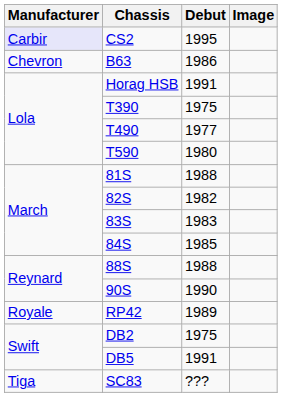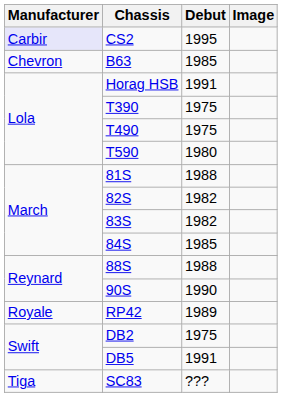 <table class="wikitable">
 <tr>
 <th>Manufacturer</th>
 <th>Chassis</th>
 <th>Debut</th>
 <th>Image</th>
 </tr>
 <tr>
 <td style="background: lavender;"><a href='#'>Carbir</a></td>
 <td><a href='#'>CS2</a></td>
 <td>1995</td>
 <td></td>
 </tr>
 <tr>
 <td><a href='#'>Chevron</a></td>
 <td><a href='#'>B63</a></td>
-<td>1986</td>
+<td>1985</td>
 <td></td>
 </tr>
 <tr>
 <td rowspan="4"><a href='#'>Lola</a></td>
 <td><a href='#'>Horag HSB</a></td>
 <td>1991</td>
 <td></td>
 </tr>
 <tr>
 <td><a href='#'>T390</a></td>
 <td>1975</td>
 <td></td>
 </tr>
 <tr>
 <td><a href='#'>T490</a></td>
-<td>1977</td>
+<td>1975</td>
 <td></td>
 </tr>
 <tr>
 <td><a href='#'>T590</a></td>
 <td>1980</td>
 <td></td>
 </tr>
 <tr>
 <td rowspan="4"><a href='#'>March</a></td>
 <td><a href='#'>81S</a></td>
 <td>1988</td>
 <td></td>
 </tr>
 <tr>
 <td><a href='#'>82S</a></td>
 <td>1982</td>
 <td></td>
 </tr>
 <tr>
 <td><a href='#'>83S</a></td>
-<td>1983</td>
+<td>1982</td>
 <td></td>
 </tr>
 <tr>
 <td><a href='#'>84S</a></td>
 <td>1985</td>
 <td></td>
 </tr>
 <tr>
 <td rowspan="2"><a href='#'>Reynard</a></td>
 <td><a href='#'>88S</a></td>
 <td>1988</td>
 <td></td>
 </tr>
 <tr>
 <td><a href='#'>90S</a></td>
 <td>1990</td>
 <td></td>
 </tr>
 <tr>
 <td><a href='#'>Royale</a></td>
 <td><a href='#'>RP42</a></td>
 <td>1989</td>
 <td></td>
 </tr>
 <tr>
 <td rowspan="2"><a href='#'>Swift</a></td>
 <td><a href='#'>DB2</a></td>
 <td>1975</td>
 <td></td>
 </tr>
 <tr>
 <td><a href='#'>DB5</a></td>
 <td>1991</td>
 <td></td>
 </tr>
 <tr>
 <td><a href='#'>Tiga</a></td>
 <td><a href='#'>SC83</a></td>
 <td>???</td>
 <td></td>
 </tr>
 </table>
